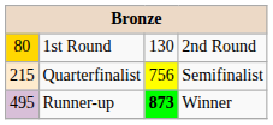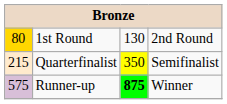 <table class="wikitable" style="font-size:78%;">
 <tr>
 <th colspan=4 style="background:#ecd9c6;">Bronze</th>
 </tr>
 <tr>
 <td align="center" style="background: gold;">80</td>
 <td>1st Round</td>
 <td align="center">130</td>
 <td>2nd Round</td>
 </tr>
 <tr>
 <td align="center" style="background:#ffebcd;">215</td>
 <td>Quarterfinalist</td>
-<td align="center" style="background:#ffff00;">756</td>
+<td align="center" style="background:#ffff00;">350</td>
 <td>Semifinalist</td>
 </tr>
 <tr>
-<td align="center" style="background:#D8BFD8;">495</td>
+<td align="center" style="background:#D8BFD8;">575</td>
 <td>Runner-up</td>
-<td align="center" style="background:#00ff00;font-weight:bold;">873</td>
+<td align="center" style="background:#00ff00;font-weight:bold;">875</td>
 <td>Winner</td>
 </tr>
 <tr>
 </tr>
 </table>
